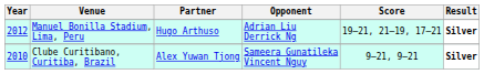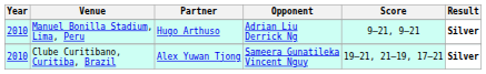 <table class="sortable wikitable" style="font-size: 90%;">
 <tr>
 <th>Year</th>
 <th>Venue</th>
 <th>Partner</th>
 <th>Opponent</th>
 <th>Score</th>
 <th>Result</th>
 </tr>
 <tr>
 </tr>
 <tr style="background:#CDFFF4">
-<td align="center"><a href='#'>2012</a></td>
+<td align="center"><a href='#'>2010</a></td>
 <td align="left"><a href='#'>Manuel Bonilla Stadium</a>,<br> <a href='#'>Lima</a>, <a href='#'>Peru</a></td>
 <td align="left"> <a href='#'>Hugo Arthuso</a></td>
 <td align="left"> <a href='#'>Adrian Liu</a><br> <a href='#'>Derrick Ng</a></td>
-<td align="center">19–21, 21–19, 17–21</td>
+<td align="center">9–21, 9–21</td>
 <td style="text-align:left; background:white"> <strong>Silver</strong></td>
 </tr>
 <tr>
 </tr>
 <tr style="background:#CDFFF4">
 <td align="center"><a href='#'>2010</a></td>
 <td align="left">Clube Curitibano,<br> <a href='#'>Curitiba</a>, <a href='#'>Brazil</a></td>
 <td align="left"> <a href='#'>Alex Yuwan Tjong</a></td>
 <td align="left"> <a href='#'>Sameera Gunatileka</a><br> <a href='#'>Vincent Nguy</a></td>
-<td align="center">9–21, 9–21</td>
+<td align="center">19–21, 21–19, 17–21</td>
 <td style="text-align:left; background:white"> <strong>Silver</strong></td>
 </tr>
 </table>
